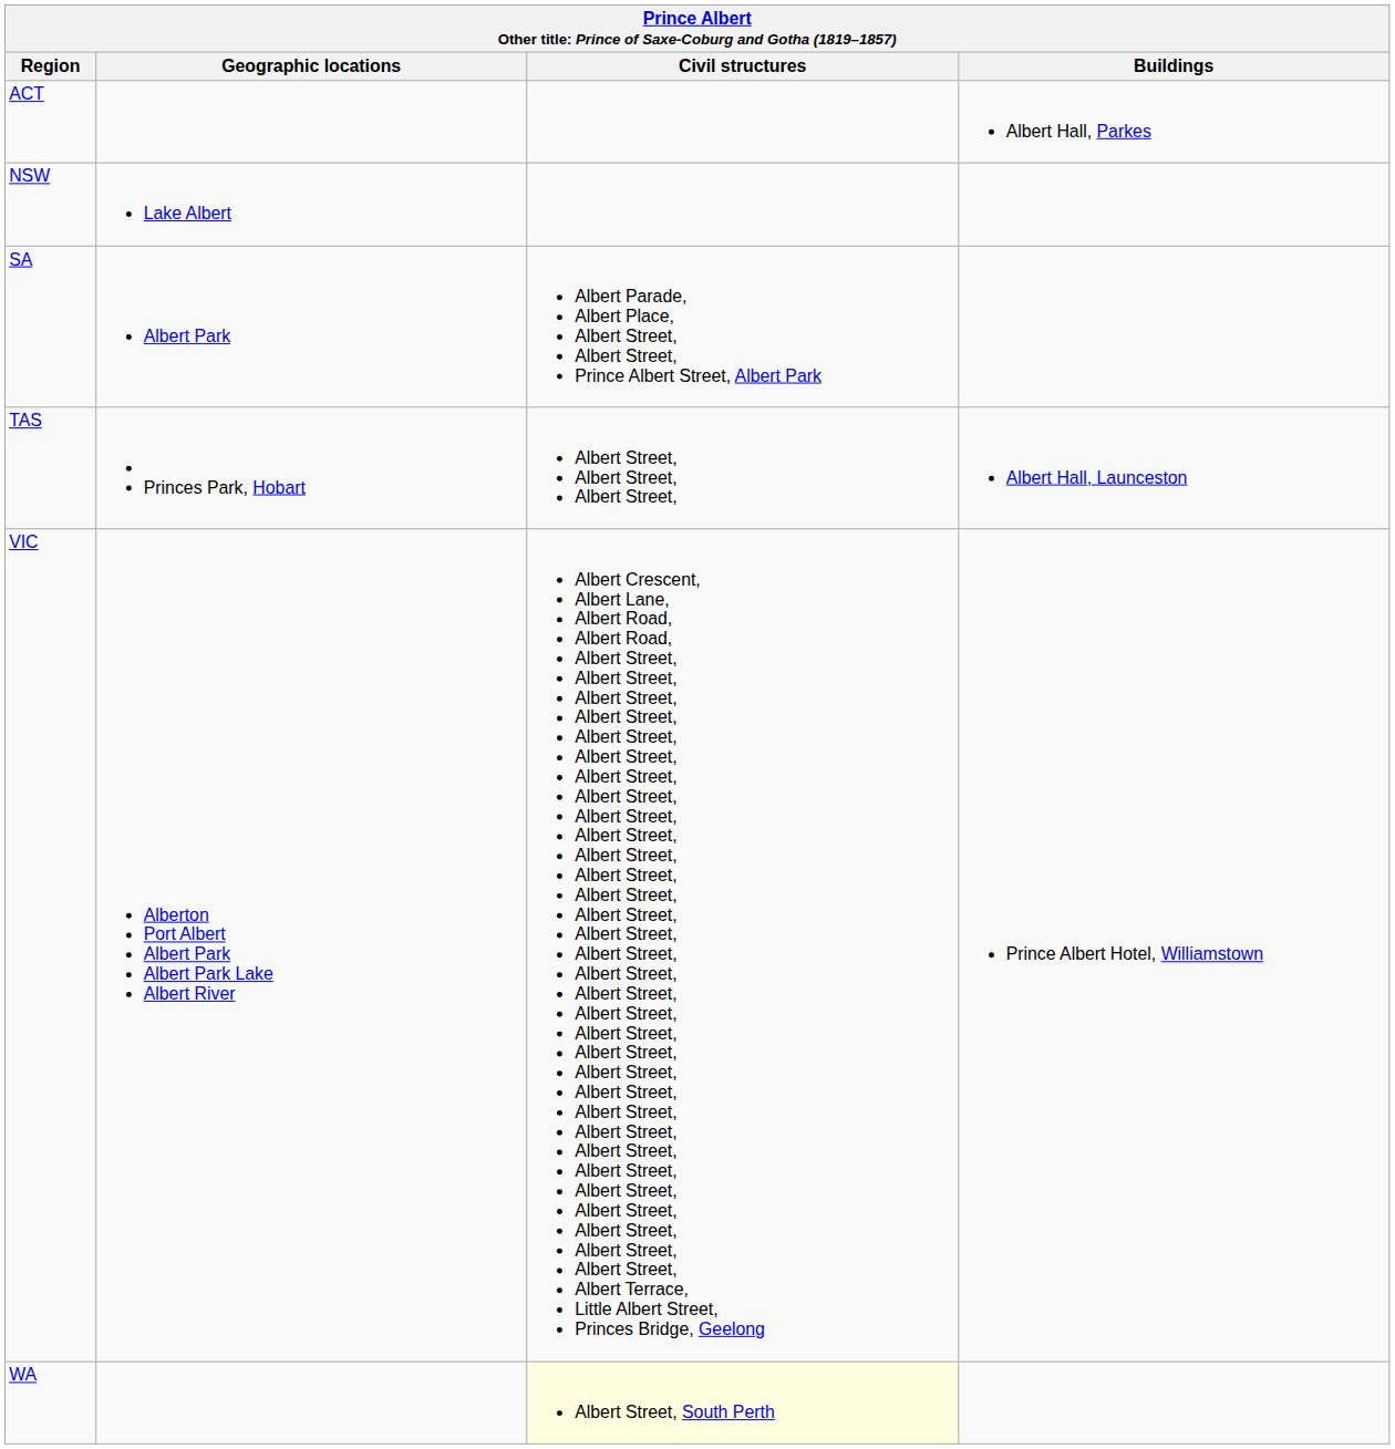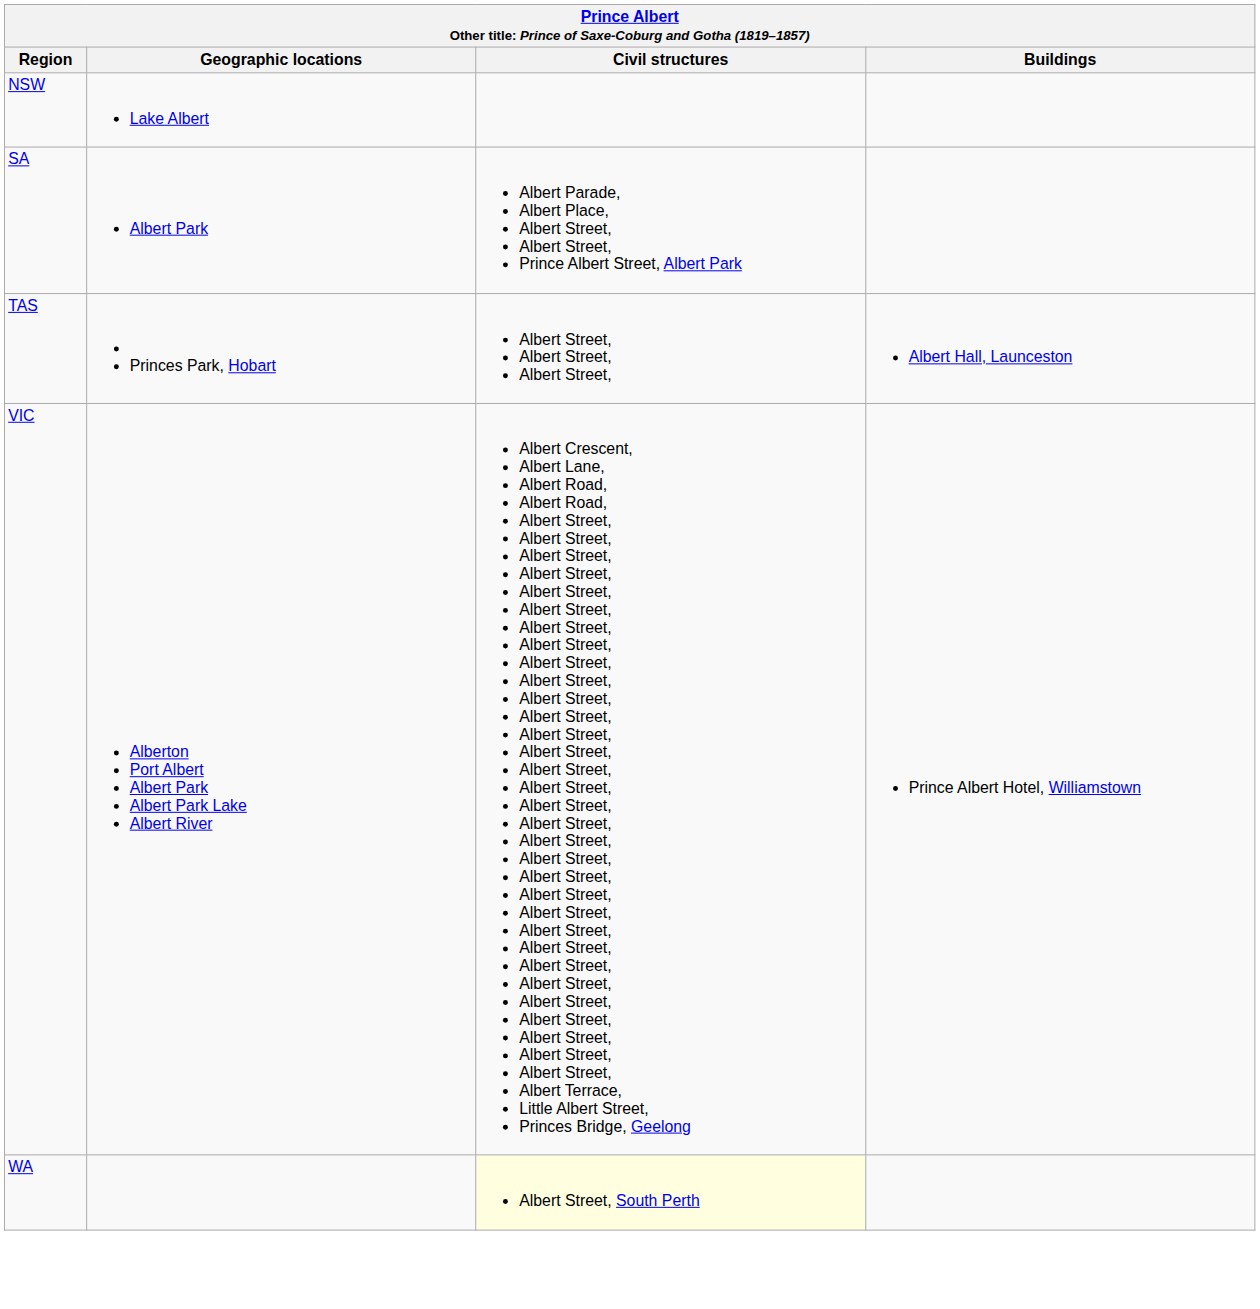 <table class="wikitable" width="100%">
 <tr>
 <th colspan="4"> <a href='#'>Prince Albert</a><br><small>Other title: <em>Prince of Saxe-Coburg and Gotha (1819–1857)</em></small></th>
 </tr>
 <tr>
 <th width="5%">Region</th>
 <th width="23.75%">Geographic locations</th>
 <th width="23.75%">Civil structures</th>
 <th width="23.75%">Buildings</th>
-</tr>
-<tr>
-<td align=left valign=top> <a href='#'>ACT</a></td>
-<td></td>
-<td></td>
-<td><br><ul><li>Albert Hall, <a href='#'>Parkes</a></li></ul></td>
 </tr>
 <tr>
 <td align=left valign=top> <a href='#'>NSW</a></td>
 <td><br><ul><li><a href='#'>Lake Albert</a></li></ul></td>
 <td></td>
 <td></td>
 </tr>
 <tr>
 <td align=left valign=top> <a href='#'>SA</a></td>
 <td><br><ul><li><a href='#'>Albert Park</a></li></ul></td>
 <td><br><ul><li>Albert Parade, </li><li>Albert Place, </li><li>Albert Street, </li><li>Albert Street, </li><li>Prince Albert Street, <a href='#'>Albert Park</a></li></ul></td>
 <td></td>
 </tr>
 <tr>
 <td align=left valign=top> <a href='#'>TAS</a></td>
 <td><br><ul><li></li><li>Princes Park, <a href='#'>Hobart</a></li></ul></td>
 <td><br><ul><li>Albert Street, </li><li>Albert Street, </li><li>Albert Street, </li></ul></td>
 <td><br><ul><li><a href='#'>Albert Hall, Launceston</a></li></ul></td>
 </tr>
 <tr>
 <td align=left valign=top> <a href='#'>VIC</a></td>
 <td><br><ul><li><a href='#'>Alberton</a></li><li><a href='#'>Port Albert</a></li><li><a href='#'>Albert Park</a></li><li><a href='#'>Albert Park Lake</a></li><li><a href='#'>Albert River</a></li></ul></td>
 <td><br><ul><li>Albert Crescent, </li><li>Albert Lane, </li><li>Albert Road, </li><li>Albert Road, </li><li>Albert Street, </li><li>Albert Street, </li><li>Albert Street, </li><li>Albert Street, </li><li>Albert Street, </li><li>Albert Street, </li><li>Albert Street, </li><li>Albert Street, </li><li>Albert Street, </li><li>Albert Street, </li><li>Albert Street, </li><li>Albert Street, </li><li>Albert Street, </li><li>Albert Street, </li><li>Albert Street, </li><li>Albert Street, </li><li>Albert Street, </li><li>Albert Street, </li><li>Albert Street, </li><li>Albert Street, </li><li>Albert Street, </li><li>Albert Street, </li><li>Albert Street, </li><li>Albert Street, </li><li>Albert Street, </li><li>Albert Street, </li><li>Albert Street, </li><li>Albert Street, </li><li>Albert Street, </li><li>Albert Street, </li><li>Albert Street, </li><li>Albert Street, </li><li>Albert Terrace, </li><li>Little Albert Street, </li><li>Princes Bridge, <a href='#'>Geelong</a></li></ul></td>
 <td><br><ul><li>Prince Albert Hotel, <a href='#'>Williamstown</a></li></ul></td>
 </tr>
 <tr>
 <td align=left valign=top> <a href='#'>WA</a></td>
 <td></td>
 <td style="background: lightyellow;"><br><ul><li>Albert Street, <a href='#'>South Perth</a></li></ul></td>
 <td></td>
 </tr>
 </table>
